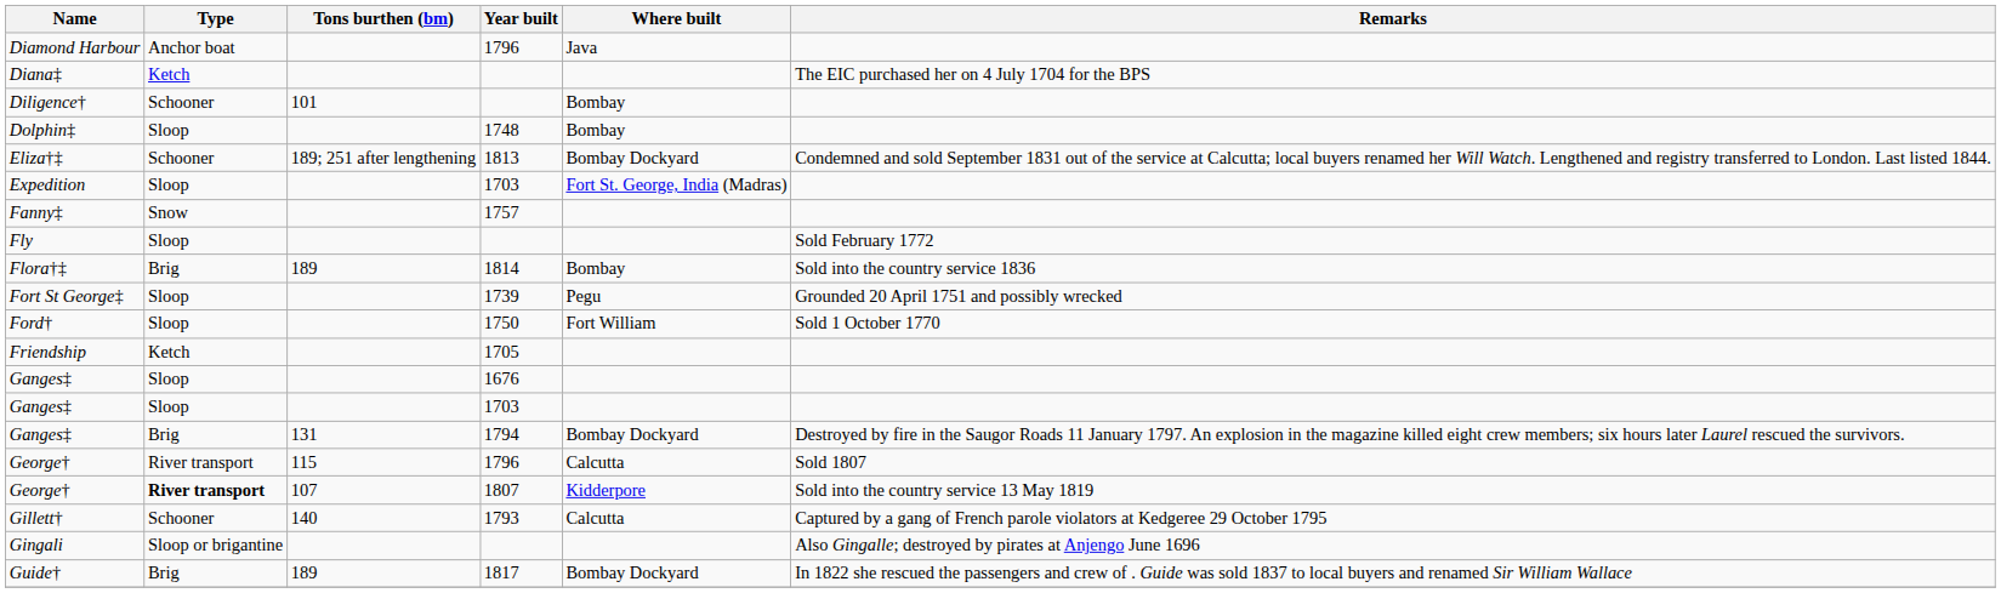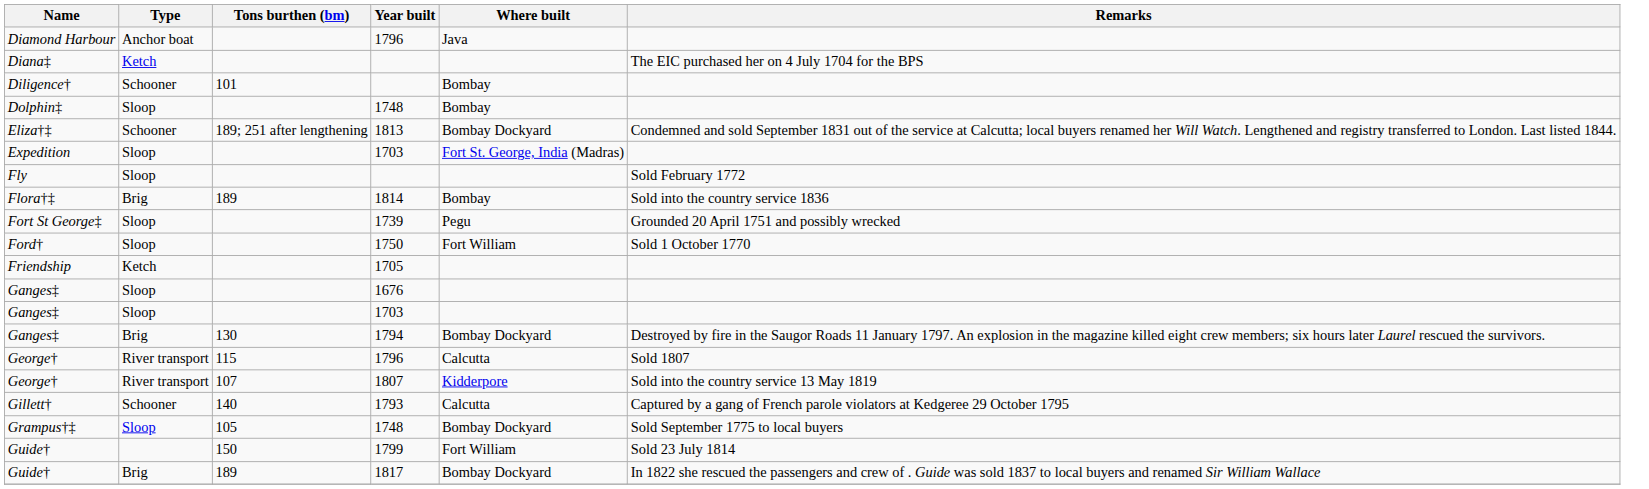 <table class="sortable wikitable">
 <tr>
 <th>Name</th>
 <th>Type</th>
 <th>Tons burthen (<a href='#'>bm</a>)</th>
 <th>Year built</th>
 <th>Where built</th>
 <th>Remarks</th>
 </tr>
 <tr>
 <td><em>Diamond Harbour</em></td>
 <td>Anchor boat</td>
 <td></td>
 <td>1796</td>
 <td>Java</td>
 <td></td>
 </tr>
 <tr>
 <td><em>Diana</em>‡</td>
 <td><a href='#'>Ketch</a></td>
 <td></td>
 <td></td>
 <td></td>
 <td>The EIC purchased her on 4 July 1704 for the BPS</td>
 </tr>
 <tr>
 <td><em>Diligence</em>†</td>
 <td>Schooner</td>
 <td>101</td>
 <td></td>
 <td>Bombay</td>
 <td></td>
 </tr>
 <tr>
 <td><em>Dolphin</em>‡</td>
 <td>Sloop</td>
 <td></td>
 <td>1748</td>
 <td>Bombay</td>
 <td></td>
 </tr>
 <tr>
 <td><em>Eliza</em>†‡</td>
 <td>Schooner</td>
 <td>189; 251 after lengthening</td>
 <td>1813</td>
 <td>Bombay Dockyard</td>
 <td>Condemned and sold September 1831 out of the service at Calcutta; local buyers renamed her <em>Will Watch</em>. Lengthened and registry transferred to London. Last listed 1844.</td>
 </tr>
 <tr>
 <td><em>Expedition</em></td>
 <td>Sloop</td>
 <td></td>
 <td>1703</td>
 <td><a href='#'>Fort St. George, India</a> (Madras)</td>
-<td></td>
-</tr>
-<tr>
-<td><em>Fanny</em>‡</td>
-<td>Snow</td>
-<td></td>
-<td>1757</td>
-<td></td>
 <td></td>
 </tr>
 <tr>
 <td><em>Fly</em></td>
 <td>Sloop</td>
 <td></td>
 <td></td>
 <td></td>
 <td>Sold February 1772</td>
 </tr>
 <tr>
 <td><em>Flora</em>†‡</td>
 <td>Brig</td>
 <td>189</td>
 <td>1814</td>
 <td>Bombay</td>
 <td>Sold into the country service 1836</td>
 </tr>
 <tr>
 <td><em>Fort St George</em>‡</td>
 <td>Sloop</td>
 <td></td>
 <td>1739</td>
 <td>Pegu</td>
 <td>Grounded 20 April 1751 and possibly wrecked</td>
 </tr>
 <tr>
 <td><em>Ford</em>†</td>
 <td>Sloop</td>
 <td></td>
 <td>1750</td>
 <td>Fort William</td>
 <td>Sold 1 October 1770</td>
 </tr>
 <tr>
 <td><em>Friendship</em></td>
 <td>Ketch</td>
 <td></td>
 <td>1705</td>
 <td></td>
 <td></td>
 </tr>
 <tr>
 <td><em>Ganges</em>‡</td>
 <td>Sloop</td>
 <td></td>
 <td>1676</td>
 <td></td>
 <td></td>
 </tr>
 <tr>
 <td><em>Ganges</em>‡</td>
 <td>Sloop</td>
 <td></td>
 <td>1703</td>
 <td></td>
 <td></td>
 </tr>
 <tr>
 <td><em>Ganges</em>‡</td>
 <td>Brig</td>
-<td>131</td>
+<td>130</td>
 <td>1794</td>
 <td>Bombay Dockyard</td>
 <td>Destroyed by fire in the Saugor Roads 11 January 1797. An explosion in the magazine killed eight crew members; six hours later <em>Laurel</em> rescued the survivors.</td>
 </tr>
 <tr>
 <td><em>George</em>†</td>
 <td>River transport</td>
 <td>115</td>
 <td>1796</td>
 <td>Calcutta</td>
 <td>Sold 1807</td>
 </tr>
 <tr>
 <td><em>George</em>†</td>
-<td><strong>River transport</strong></td>
+<td>River transport</td>
 <td>107</td>
 <td>1807</td>
 <td><a href='#'>Kidderpore</a></td>
 <td>Sold into the country service 13 May 1819</td>
 </tr>
 <tr>
 <td><em>Gillett</em>†</td>
 <td>Schooner</td>
 <td>140</td>
 <td>1793</td>
 <td>Calcutta</td>
 <td>Captured by a gang of French parole violators at Kedgeree 29 October 1795</td>
 </tr>
 <tr>
-<td><em>Gingali</em></td>
-<td>Sloop or brigantine</td>
+<td><em>Grampus</em>†‡</td>
+<td><a href='#'>Sloop</a></td>
+<td>105</td>
+<td>1748</td>
+<td>Bombay Dockyard</td>
+<td>Sold September 1775 to local buyers</td>
+</tr>
+<tr>
+<td><em>Guide</em>†</td>
 <td></td>
-<td></td>
-<td></td>
-<td>Also <em>Gingalle</em>; destroyed by pirates at <a href='#'>Anjengo</a> June 1696</td>
+<td>150</td>
+<td>1799</td>
+<td>Fort William</td>
+<td>Sold 23 July 1814</td>
 </tr>
 <tr>
 <td><em>Guide</em>†</td>
 <td>Brig</td>
 <td>189</td>
 <td>1817</td>
 <td>Bombay Dockyard</td>
 <td>In 1822 she rescued the passengers and crew of . <em>Guide</em> was sold 1837 to local buyers and renamed <em>Sir William Wallace</em></td>
 </tr>
 <tr>
 </tr>
 </table>
